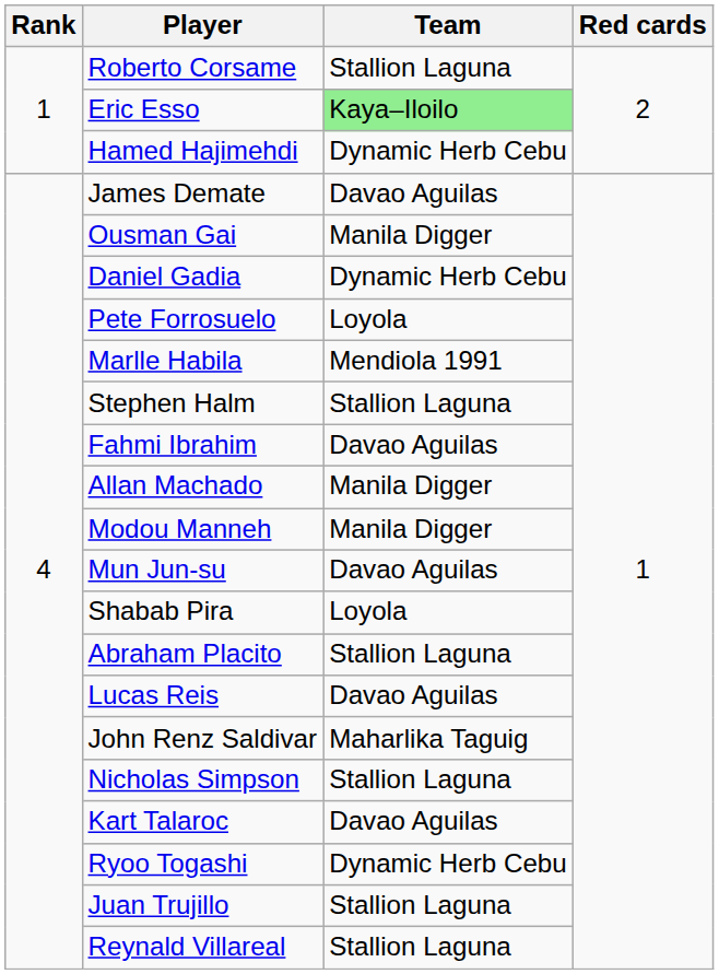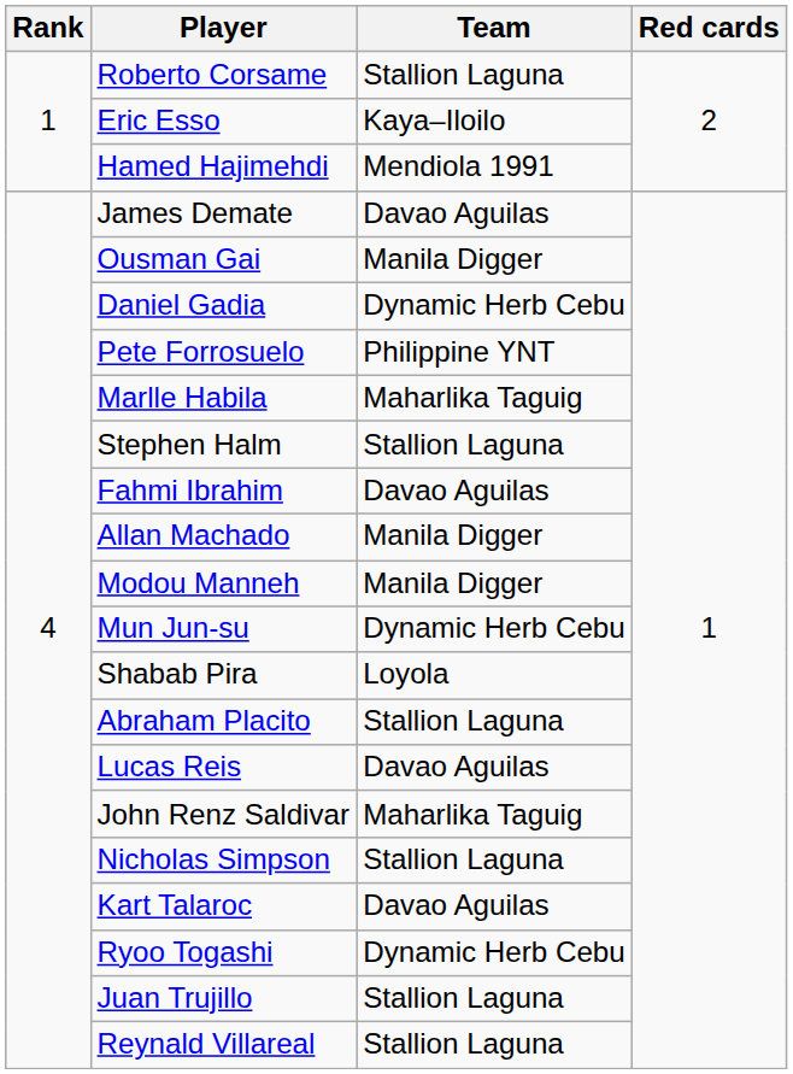 <table class="wikitable">
 <tr>
 <th>Rank</th>
 <th>Player</th>
 <th>Team</th>
 <th>Red cards</th>
 </tr>
 <tr>
 <td rowspan="3" style="text-align:center;">1</td>
 <td> <a href='#'>Roberto Corsame</a></td>
 <td>Stallion Laguna</td>
 <td rowspan="3" style="text-align:center;">2</td>
 </tr>
 <tr>
 <td> <a href='#'>Eric Esso</a></td>
-<td style="background: lightgreen;">Kaya–Iloilo</td>
+<td>Kaya–Iloilo</td>
 </tr>
 <tr>
 <td> <a href='#'>Hamed Hajimehdi</a></td>
-<td>Dynamic Herb Cebu</td>
+<td>Mendiola 1991</td>
 </tr>
 <tr>
 <td rowspan="19" style="text-align:center;">4</td>
 <td> James Demate</td>
 <td>Davao Aguilas</td>
 <td rowspan="19" style="text-align:center;">1</td>
 </tr>
 <tr>
 <td> <a href='#'>Ousman Gai</a></td>
 <td>Manila Digger</td>
 </tr>
 <tr>
 <td> <a href='#'>Daniel Gadia</a></td>
 <td>Dynamic Herb Cebu</td>
 </tr>
 <tr>
 <td> <a href='#'>Pete Forrosuelo</a></td>
-<td>Loyola</td>
+<td>Philippine YNT</td>
 </tr>
 <tr>
 <td> <a href='#'>Marlle Habila</a></td>
-<td>Mendiola 1991</td>
+<td>Maharlika Taguig</td>
 </tr>
 <tr>
 <td> Stephen Halm</td>
 <td>Stallion Laguna</td>
 </tr>
 <tr>
 <td> <a href='#'>Fahmi Ibrahim</a></td>
 <td>Davao Aguilas</td>
 </tr>
 <tr>
 <td> <a href='#'>Allan Machado</a></td>
 <td>Manila Digger</td>
 </tr>
 <tr>
 <td> <a href='#'>Modou Manneh</a></td>
 <td>Manila Digger</td>
 </tr>
 <tr>
 <td> <a href='#'>Mun Jun-su</a></td>
-<td>Davao Aguilas</td>
+<td>Dynamic Herb Cebu</td>
 </tr>
 <tr>
 <td> Shabab Pira</td>
 <td>Loyola</td>
 </tr>
 <tr>
 <td> <a href='#'>Abraham Placito</a></td>
 <td>Stallion Laguna</td>
 </tr>
 <tr>
 <td> <a href='#'>Lucas Reis</a></td>
 <td>Davao Aguilas</td>
 </tr>
 <tr>
 <td> John Renz Saldivar</td>
 <td>Maharlika Taguig</td>
 </tr>
 <tr>
 <td> <a href='#'>Nicholas Simpson</a></td>
 <td>Stallion Laguna</td>
 </tr>
 <tr>
 <td> <a href='#'>Kart Talaroc</a></td>
 <td>Davao Aguilas</td>
 </tr>
 <tr>
 <td> <a href='#'>Ryoo Togashi</a></td>
 <td>Dynamic Herb Cebu</td>
 </tr>
 <tr>
 <td> <a href='#'>Juan Trujillo</a></td>
 <td>Stallion Laguna</td>
 </tr>
 <tr>
 <td> <a href='#'>Reynald Villareal</a></td>
 <td>Stallion Laguna</td>
 </tr>
 </table>
